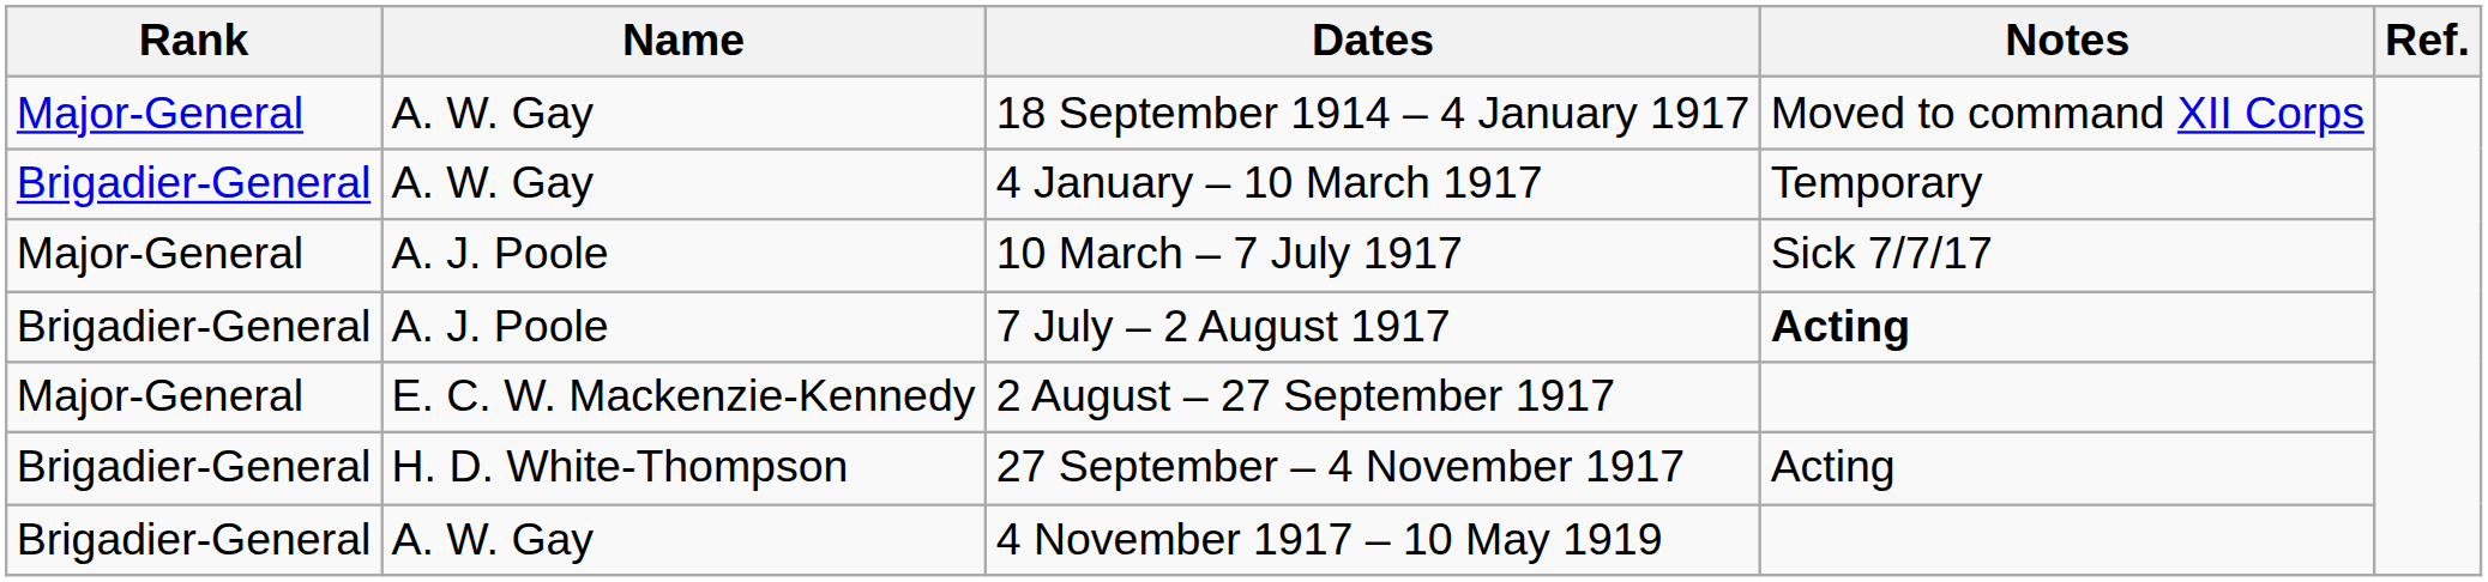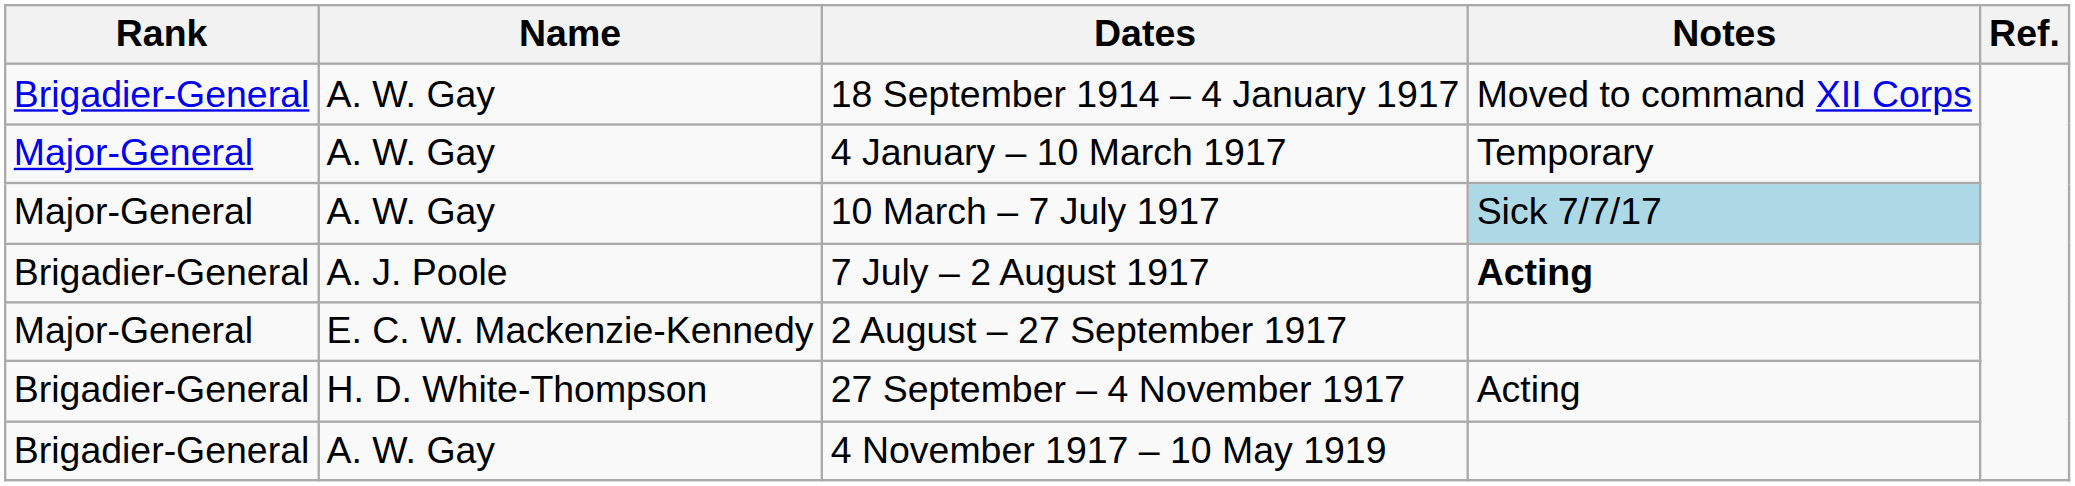 <table class="wikitable"width=>
 <tr>
 <th style=>Rank</th>
 <th style=>Name</th>
 <th style=>Dates</th>
 <th style=>Notes</th>
 <th style=>Ref.</th>
 </tr>
 <tr>
-<td><a href='#'>Major-General</a></td>
+<td><a href='#'>Brigadier-General</a></td>
 <td>A. W. Gay</td>
 <td>18 September 1914 – 4 January 1917</td>
 <td>Moved to command <a href='#'>XII Corps</a></td>
 <td rowspan=7></td>
 </tr>
 <tr>
-<td><a href='#'>Brigadier-General</a></td>
+<td><a href='#'>Major-General</a></td>
 <td>A. W. Gay</td>
 <td>4 January – 10 March 1917</td>
 <td>Temporary</td>
 </tr>
 <tr>
 <td>Major-General</td>
-<td>A. J. Poole</td>
+<td>A. W. Gay</td>
 <td>10 March – 7 July 1917</td>
-<td>Sick 7/7/17</td>
+<td style="background: lightblue;">Sick 7/7/17</td>
 </tr>
 <tr>
 <td>Brigadier-General</td>
 <td>A. J. Poole</td>
 <td>7 July – 2 August 1917</td>
 <td><strong>Acting</strong></td>
 </tr>
 <tr>
 <td>Major-General</td>
 <td>E. C. W. Mackenzie-Kennedy</td>
 <td>2 August – 27 September 1917</td>
 <td></td>
 </tr>
 <tr>
 <td>Brigadier-General</td>
 <td>H. D. White-Thompson</td>
 <td>27 September – 4 November 1917</td>
 <td>Acting</td>
 </tr>
 <tr>
 <td>Brigadier-General</td>
 <td>A. W. Gay</td>
 <td>4 November 1917 – 10 May 1919</td>
 <td></td>
 </tr>
 </table>
